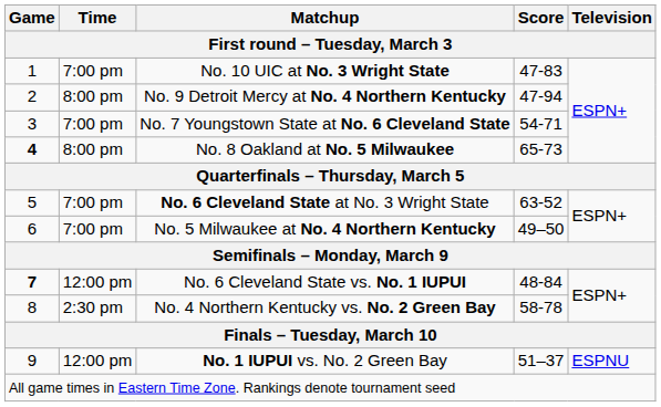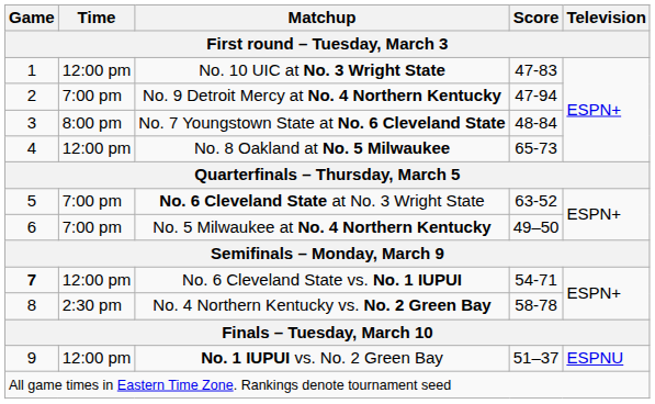 <table class="wikitable">
 <tr>
 <th>Game</th>
 <th>Time</th>
 <th>Matchup</th>
 <th>Score</th>
 <th>Television</th>
 </tr>
 <tr>
 <th colspan=5>First round – Tuesday, March 3</th>
 </tr>
 <tr>
 <td align=center>1</td>
-<td>7:00 pm</td>
+<td>12:00 pm</td>
 <td align=center>No. 10 UIC at <strong>No. 3 Wright State</strong></td>
 <td align=center>47-83</td>
 <td rowspan=4><a href='#'>ESPN+</a></td>
 </tr>
 <tr>
 <td align=center>2</td>
-<td>8:00 pm</td>
+<td>7:00 pm</td>
 <td align=center>No. 9 Detroit Mercy at <strong>No. 4 Northern Kentucky</strong></td>
 <td align=center>47-94</td>
 </tr>
 <tr>
 <td align=center>3</td>
-<td>7:00 pm</td>
+<td>8:00 pm</td>
 <td align=center>No. 7 Youngstown State at <strong>No. 6 Cleveland State</strong></td>
-<td align=center>54-71</td>
+<td align=center>48-84</td>
 </tr>
 <tr>
-<td align=center><strong>4</strong></td>
-<td>8:00 pm</td>
+<td align=center>4</td>
+<td>12:00 pm</td>
 <td align=center>No. 8 Oakland at <strong>No. 5 Milwaukee</strong></td>
 <td align=center>65-73</td>
 </tr>
 <tr>
 <th colspan=5>Quarterfinals – Thursday, March 5</th>
 </tr>
 <tr>
 <td align=center>5</td>
 <td>7:00 pm</td>
 <td align=center><strong>No. 6 Cleveland State</strong> at No. 3 Wright State</td>
 <td align=center>63-52</td>
 <td rowspan=2>ESPN+</td>
 </tr>
 <tr>
 <td align=center>6</td>
 <td>7:00 pm</td>
 <td align=center>No. 5 Milwaukee at <strong>No. 4 Northern Kentucky</strong></td>
 <td align=center>49–50</td>
 </tr>
 <tr>
 <th colspan=5>Semifinals – Monday, March 9</th>
 </tr>
 <tr>
 <td align=center><strong>7</strong></td>
 <td>12:00 pm</td>
 <td align=center>No. 6 Cleveland State vs. <strong>No. 1 IUPUI</strong></td>
-<td align=center>48-84</td>
+<td align=center>54-71</td>
 <td rowspan=2>ESPN+</td>
 </tr>
 <tr>
 <td align=center>8</td>
 <td>2:30 pm</td>
 <td align=center>No. 4 Northern Kentucky vs. <strong>No. 2 Green Bay</strong></td>
 <td align=center>58-78</td>
 </tr>
 <tr>
 <th colspan=5>Finals – Tuesday, March 10</th>
 </tr>
 <tr>
 <td align=center>9</td>
 <td>12:00 pm</td>
 <td align=center><strong>No. 1 IUPUI</strong> vs. No. 2 Green Bay</td>
 <td align=center>51–37</td>
 <td><a href='#'>ESPNU</a></td>
 </tr>
 <tr>
 <td colspan=5><small>All game times in <a href='#'>Eastern Time Zone</a>. Rankings denote tournament seed</small></td>
 </tr>
 </table>
